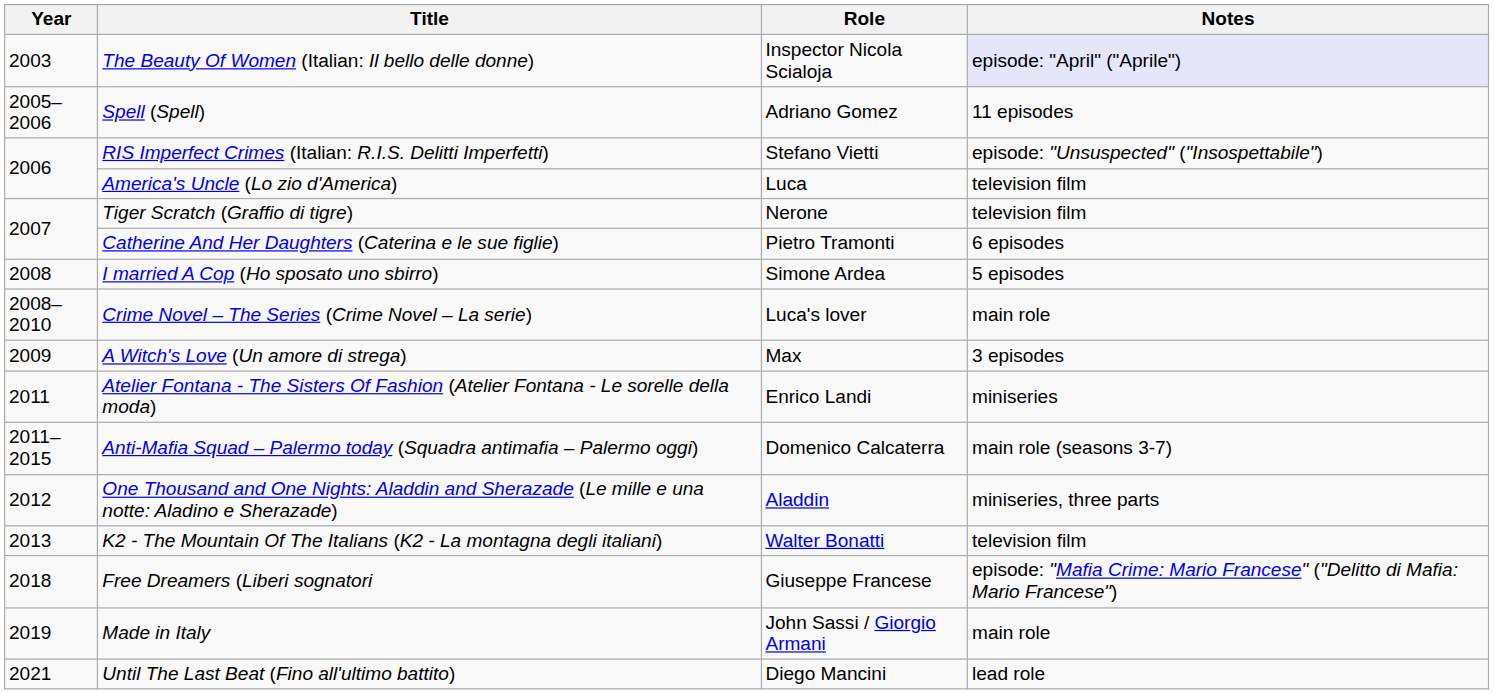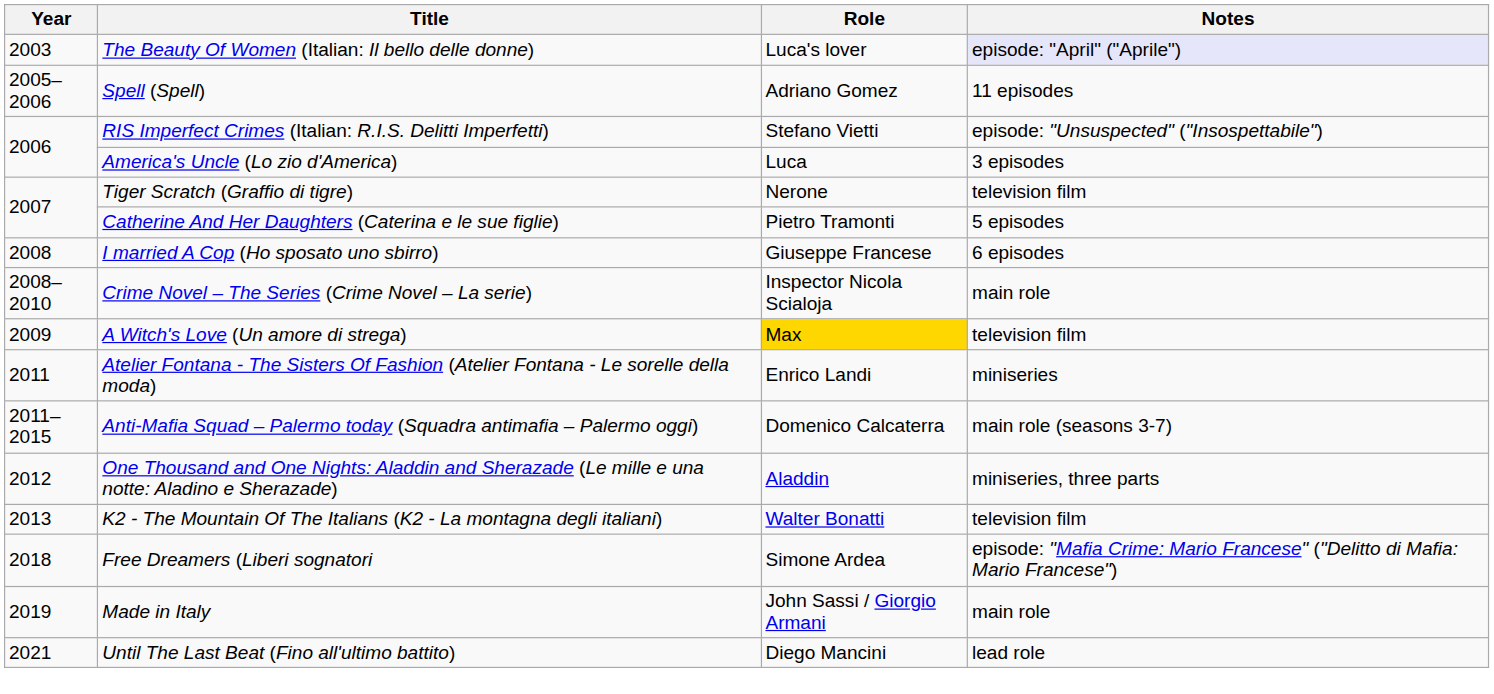 <table class="wikitable plainrowheaders sortable">
 <tr>
 <th scope="col">Year</th>
 <th scope="col">Title</th>
 <th scope="col">Role</th>
 <th scope="col" class="unsortable">Notes</th>
 </tr>
 <tr>
 <td>2003</td>
 <td><em><a href='#'>The Beauty Of Women</a></em> (Italian: <em>Il bello delle donne</em>)</td>
-<td>Inspector Nicola Scialoja</td>
+<td>Luca's lover</td>
 <td style="background: lavender;">episode: "April" ("Aprile")</td>
 </tr>
 <tr>
 <td>2005–2006</td>
 <td><em><a href='#'>Spell</a></em> (<em>Spell</em>)</td>
 <td>Adriano Gomez</td>
 <td>11 episodes</td>
 </tr>
 <tr>
 <td rowspan="2">2006</td>
 <td><em><a href='#'>RIS Imperfect Crimes</a></em> (Italian: <em>R.I.S. Delitti Imperfetti</em>)</td>
 <td>Stefano Vietti</td>
 <td>episode: <em>"Unsuspected"</em> (<em>"Insospettabile"</em>)</td>
 </tr>
 <tr>
 <td><em><a href='#'>America's Uncle</a></em> (<em>Lo zio d'America</em>)</td>
 <td>Luca</td>
-<td>television film</td>
+<td>3 episodes</td>
 </tr>
 <tr>
 <td rowspan="2">2007</td>
 <td><em>Tiger Scratch</em> (<em>Graffio di tigre</em>)</td>
 <td>Nerone</td>
 <td>television film</td>
 </tr>
 <tr>
 <td><em><a href='#'>Catherine And Her Daughters</a></em> (<em>Caterina e le sue figlie</em>)</td>
 <td>Pietro Tramonti</td>
-<td>6 episodes</td>
+<td>5 episodes</td>
 </tr>
 <tr>
 <td>2008</td>
 <td><em><a href='#'>I married A Cop</a></em> (<em>Ho sposato uno sbirro</em>)</td>
-<td>Simone Ardea</td>
-<td>5 episodes</td>
+<td>Giuseppe Francese</td>
+<td>6 episodes</td>
 </tr>
 <tr>
 <td>2008–2010</td>
 <td><em><a href='#'>Crime Novel – The Series</a></em> (<em>Crime Novel – La serie</em>)</td>
-<td>Luca's lover</td>
+<td>Inspector Nicola Scialoja</td>
 <td>main role</td>
 </tr>
 <tr>
 <td>2009</td>
 <td><em><a href='#'>A Witch's Love</a></em> (<em>Un amore di strega</em>)</td>
-<td>Max</td>
-<td>3 episodes</td>
+<td style="background: gold;">Max</td>
+<td>television film</td>
 </tr>
 <tr>
 <td>2011</td>
 <td><em><a href='#'>Atelier Fontana - The Sisters Of Fashion</a></em> (<em>Atelier Fontana - Le sorelle della moda</em>)</td>
 <td>Enrico Landi</td>
 <td>miniseries</td>
 </tr>
 <tr>
 <td>2011–2015</td>
 <td><em><a href='#'>Anti-Mafia Squad – Palermo today</a></em> (<em>Squadra antimafia – Palermo oggi</em>)</td>
 <td>Domenico Calcaterra</td>
 <td>main role (seasons 3-7)</td>
 </tr>
 <tr>
 <td>2012</td>
 <td><em><a href='#'>One Thousand and One Nights: Aladdin and Sherazade</a></em> (<em>Le mille e una notte: Aladino e Sherazade</em>)</td>
 <td><a href='#'>Aladdin</a></td>
 <td>miniseries, three parts</td>
 </tr>
 <tr>
 <td>2013</td>
 <td><em>K2 - The Mountain Of The Italians</em> (<em>K2 - La montagna degli italiani</em>)</td>
 <td><a href='#'>Walter Bonatti</a></td>
 <td>television film</td>
 </tr>
 <tr>
 <td>2018</td>
 <td><em>Free Dreamers</em> (<em>Liberi sognatori</em></td>
-<td>Giuseppe Francese</td>
+<td>Simone Ardea</td>
 <td>episode: <em>"<a href='#'>Mafia Crime: Mario Francese</a>"</em> (<em>"Delitto di Mafia: Mario Francese"</em>)</td>
 </tr>
 <tr>
 <td>2019</td>
 <td><em>Made in Italy</em></td>
 <td>John Sassi / <a href='#'>Giorgio Armani</a></td>
 <td>main role</td>
 </tr>
 <tr>
 <td>2021</td>
 <td><em>Until The Last Beat</em> (<em>Fino all'ultimo battito</em>)</td>
 <td>Diego Mancini</td>
 <td>lead role</td>
 </tr>
 </table>
